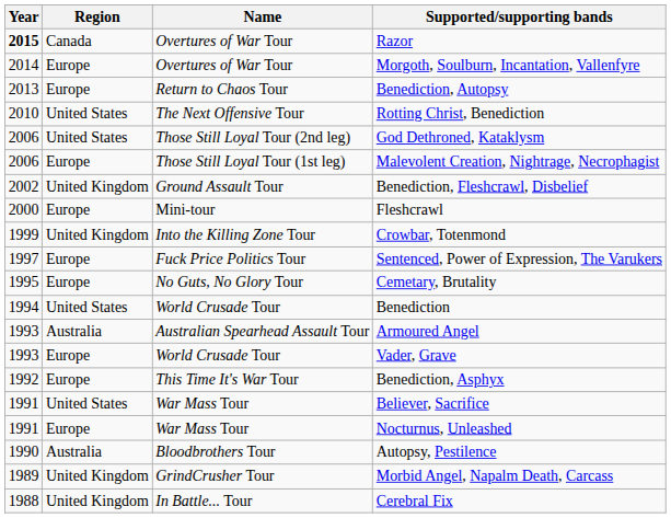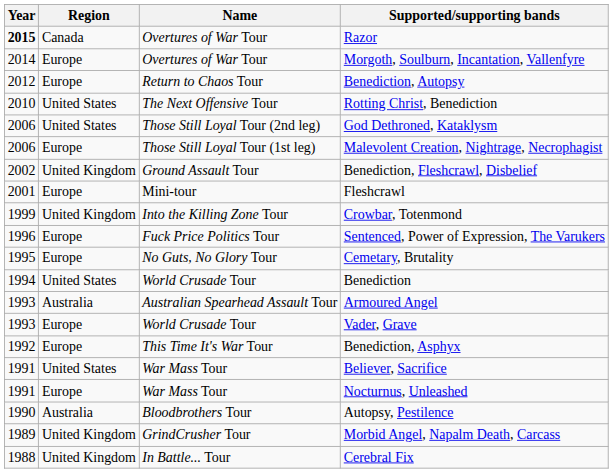 <table class="wikitable sortable">
 <tr>
 <th>Year</th>
 <th>Region</th>
 <th>Name</th>
 <th>Supported/supporting bands</th>
 </tr>
 <tr>
 <td><strong>2015</strong></td>
 <td>Canada</td>
 <td><em>Overtures of War</em> Tour</td>
 <td><a href='#'>Razor</a></td>
 </tr>
 <tr>
 <td>2014</td>
 <td>Europe</td>
 <td><em>Overtures of War</em> Tour</td>
 <td><a href='#'>Morgoth</a>, <a href='#'>Soulburn</a>, <a href='#'>Incantation</a>, <a href='#'>Vallenfyre</a></td>
 </tr>
 <tr>
-<td>2013</td>
+<td>2012</td>
 <td>Europe</td>
 <td><em>Return to Chaos</em> Tour</td>
 <td><a href='#'>Benediction</a>, <a href='#'>Autopsy</a></td>
 </tr>
 <tr>
 <td>2010</td>
 <td>United States</td>
 <td><em>The Next Offensive</em> Tour</td>
 <td><a href='#'>Rotting Christ</a>, Benediction</td>
 </tr>
 <tr>
 <td>2006</td>
 <td>United States</td>
 <td><em>Those Still Loyal</em> Tour (2nd leg)</td>
 <td><a href='#'>God Dethroned</a>, <a href='#'>Kataklysm</a></td>
 </tr>
 <tr>
 <td>2006</td>
 <td>Europe</td>
 <td><em>Those Still Loyal</em> Tour (1st leg)</td>
 <td><a href='#'>Malevolent Creation</a>, <a href='#'>Nightrage</a>, <a href='#'>Necrophagist</a></td>
 </tr>
 <tr>
 <td>2002</td>
 <td>United Kingdom</td>
 <td><em>Ground Assault</em> Tour</td>
 <td>Benediction, <a href='#'>Fleshcrawl</a>, <a href='#'>Disbelief</a></td>
 </tr>
 <tr>
-<td>2000</td>
+<td>2001</td>
 <td>Europe</td>
 <td>Mini-tour</td>
 <td>Fleshcrawl</td>
 </tr>
 <tr>
 <td>1999</td>
 <td>United Kingdom</td>
 <td><em>Into the Killing Zone</em> Tour</td>
 <td><a href='#'>Crowbar</a>, Totenmond</td>
 </tr>
 <tr>
-<td>1997</td>
+<td>1996</td>
 <td>Europe</td>
 <td><em>Fuck Price Politics</em> Tour</td>
 <td><a href='#'>Sentenced</a>, Power of Expression, <a href='#'>The Varukers</a></td>
 </tr>
 <tr>
 <td>1995</td>
 <td>Europe</td>
 <td><em>No Guts, No Glory</em> Tour</td>
 <td><a href='#'>Cemetary</a>, Brutality</td>
 </tr>
 <tr>
 <td>1994</td>
 <td>United States</td>
 <td><em>World Crusade</em> Tour</td>
 <td>Benediction</td>
 </tr>
 <tr>
 <td>1993</td>
 <td>Australia</td>
 <td><em>Australian Spearhead Assault</em> Tour</td>
 <td><a href='#'>Armoured Angel</a></td>
 </tr>
 <tr>
 <td>1993</td>
 <td>Europe</td>
 <td><em>World Crusade</em> Tour</td>
 <td><a href='#'>Vader</a>, <a href='#'>Grave</a></td>
 </tr>
 <tr>
 <td>1992</td>
 <td>Europe</td>
 <td><em>This Time It's War</em> Tour</td>
 <td>Benediction, <a href='#'>Asphyx</a></td>
 </tr>
 <tr>
 <td>1991</td>
 <td>United States</td>
 <td><em>War Mass</em> Tour</td>
 <td><a href='#'>Believer</a>, <a href='#'>Sacrifice</a></td>
 </tr>
 <tr>
 <td>1991</td>
 <td>Europe</td>
 <td><em>War Mass</em> Tour</td>
 <td><a href='#'>Nocturnus</a>, <a href='#'>Unleashed</a></td>
 </tr>
 <tr>
 <td>1990</td>
 <td>Australia</td>
 <td><em>Bloodbrothers</em> Tour</td>
 <td>Autopsy, <a href='#'>Pestilence</a></td>
 </tr>
 <tr>
 <td>1989</td>
 <td>United Kingdom</td>
 <td><em>GrindCrusher</em> Tour</td>
 <td><a href='#'>Morbid Angel</a>, <a href='#'>Napalm Death</a>, <a href='#'>Carcass</a></td>
 </tr>
 <tr>
 <td>1988</td>
 <td>United Kingdom</td>
 <td><em>In Battle...</em> Tour</td>
 <td><a href='#'>Cerebral Fix</a></td>
 </tr>
 </table>
